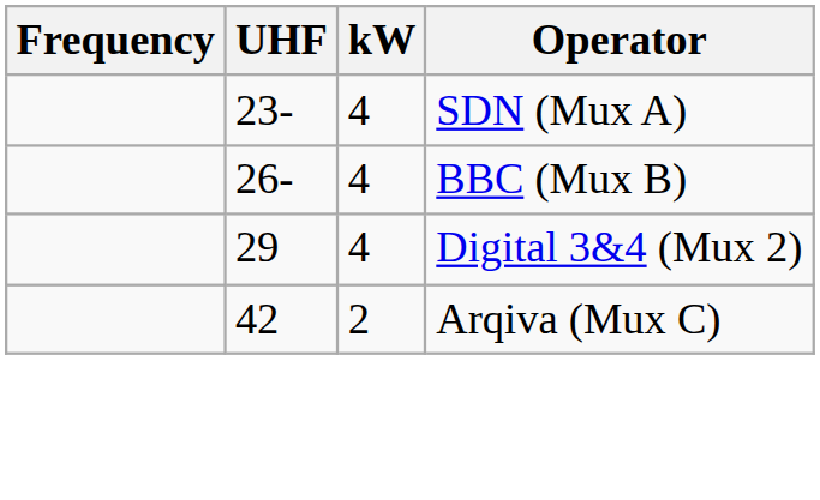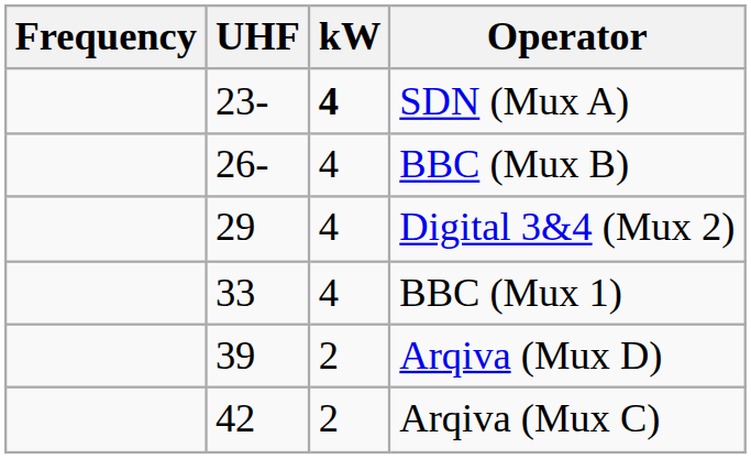 <table class="wikitable sortable">
 <tr>
 <th>Frequency</th>
 <th>UHF</th>
 <th>kW</th>
 <th>Operator</th>
 </tr>
 <tr>
 <td></td>
 <td>23-</td>
-<td>4</td>
+<td><strong>4</strong></td>
 <td><a href='#'>SDN</a> (Mux A)</td>
 </tr>
 <tr>
 <td></td>
 <td>26-</td>
 <td>4</td>
 <td><a href='#'>BBC</a> (Mux B)</td>
 </tr>
 <tr>
 <td></td>
 <td>29</td>
 <td>4</td>
 <td><a href='#'>Digital 3&4</a> (Mux 2)</td>
 </tr>
 <tr>
 <td></td>
+<td>33</td>
+<td>4</td>
+<td>BBC (Mux 1)</td>
+</tr>
+<tr>
+<td></td>
+<td>39</td>
+<td>2</td>
+<td><a href='#'>Arqiva</a> (Mux D)</td>
+</tr>
+<tr>
+<td></td>
 <td>42</td>
 <td>2</td>
 <td>Arqiva (Mux C)</td>
 </tr>
 </table>
